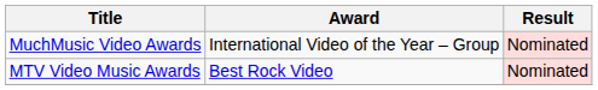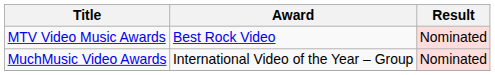 <table class="wikitable">
 <tr>
 <th>Title</th>
 <th>Award</th>
 <th>Result</th>
 </tr>
 <tr>
+<td><a href='#'>MTV Video Music Awards</a></td>
+<td><a href='#'>Best Rock Video</a></td>
+<td style="background: #ffdddd">Nominated</td>
+</tr>
+<tr>
 <td><a href='#'>MuchMusic Video Awards</a></td>
 <td>International Video of the Year – Group</td>
 <td style="background: #ffdddd">Nominated</td>
 </tr>
 <tr>
-<td><a href='#'>MTV Video Music Awards</a></td>
-<td><a href='#'>Best Rock Video</a></td>
-<td style="background: #ffdddd">Nominated</td>
-</tr>
-<tr>
 </tr>
 </table>
